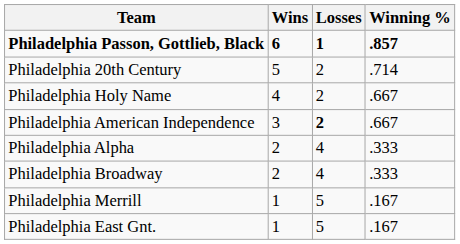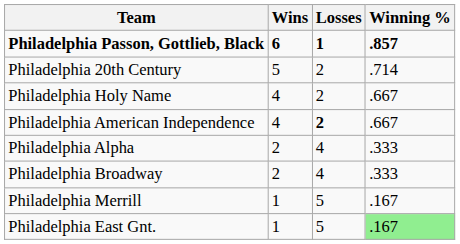 <table class="wikitable">
 <tr>
 <th>Team</th>
 <th>Wins</th>
 <th>Losses</th>
 <th>Winning %</th>
 </tr>
 <tr>
 <td><strong>Philadelphia Passon, Gottlieb, Black</strong></td>
 <td><strong>6</strong></td>
 <td><strong>1</strong></td>
 <td><strong>.857</strong></td>
 </tr>
 <tr>
 <td>Philadelphia 20th Century</td>
 <td>5</td>
 <td>2</td>
 <td>.714</td>
 </tr>
 <tr>
 <td>Philadelphia Holy Name</td>
 <td>4</td>
 <td>2</td>
 <td>.667</td>
 </tr>
 <tr>
 <td>Philadelphia American Independence</td>
-<td>3</td>
+<td>4</td>
 <td><strong>2</strong></td>
 <td>.667</td>
 </tr>
 <tr>
 <td>Philadelphia Alpha</td>
 <td>2</td>
 <td>4</td>
 <td>.333</td>
 </tr>
 <tr>
 <td>Philadelphia Broadway</td>
 <td>2</td>
 <td>4</td>
 <td>.333</td>
 </tr>
 <tr>
 <td>Philadelphia Merrill</td>
 <td>1</td>
 <td>5</td>
 <td>.167</td>
 </tr>
 <tr>
 <td>Philadelphia East Gnt.</td>
 <td>1</td>
 <td>5</td>
-<td>.167</td>
+<td style="background: lightgreen;">.167</td>
 </tr>
 </table>
